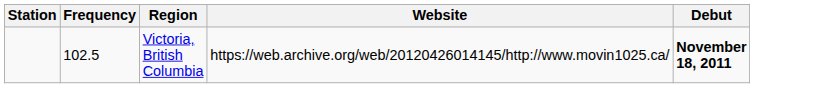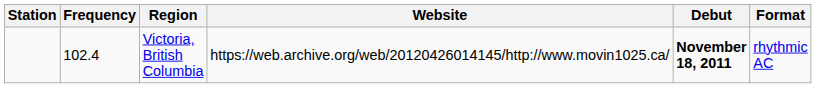 <table class="wikitable">
 <tr>
 <th>Station</th>
 <th>Frequency</th>
 <th>Region</th>
 <th>Website</th>
 <th>Debut</th>
+<th>Format</th>
 </tr>
 <tr>
 <td></td>
-<td>102.5</td>
+<td>102.4</td>
 <td><a href='#'>Victoria, British Columbia</a></td>
 <td>https://web.archive.org/web/20120426014145/http://www.movin1025.ca/</td>
 <td><strong>November 18, 2011</strong></td>
+<td><a href='#'>rhythmic AC</a></td>
 </tr>
 </table>
